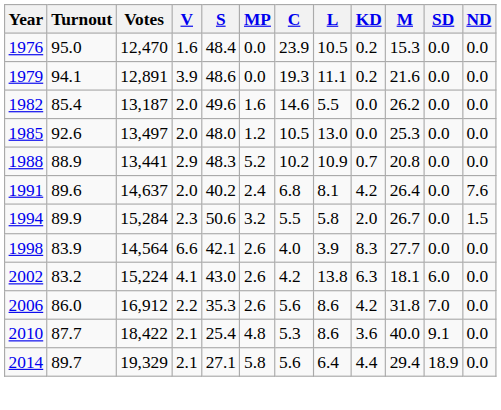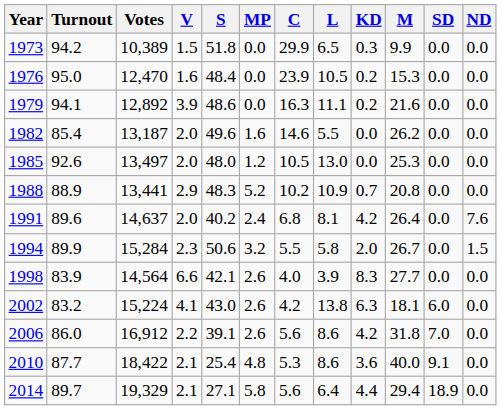 <table class="wikitable sortable" style="font-size: 95%;">
 <tr>
 <th>Year</th>
 <th>Turnout</th>
 <th>Votes</th>
 <th><a href='#'>V</a></th>
 <th><a href='#'>S</a></th>
 <th><a href='#'>MP</a></th>
 <th><a href='#'>C</a></th>
 <th><a href='#'>L</a></th>
 <th><a href='#'>KD</a></th>
 <th><a href='#'>M</a></th>
 <th><a href='#'>SD</a></th>
 <th><a href='#'>ND</a></th>
+</tr>
+<tr>
+<td><a href='#'>1973</a></td>
+<td>94.2</td>
+<td>10,389</td>
+<td>1.5</td>
+<td>51.8</td>
+<td>0.0</td>
+<td>29.9</td>
+<td>6.5</td>
+<td>0.3</td>
+<td>9.9</td>
+<td>0.0</td>
+<td>0.0</td>
 </tr>
 <tr>
 <td><a href='#'>1976</a></td>
 <td>95.0</td>
 <td>12,470</td>
 <td>1.6</td>
 <td>48.4</td>
 <td>0.0</td>
 <td>23.9</td>
 <td>10.5</td>
 <td>0.2</td>
 <td>15.3</td>
 <td>0.0</td>
 <td>0.0</td>
 </tr>
 <tr>
 <td><a href='#'>1979</a></td>
 <td>94.1</td>
-<td>12,891</td>
+<td>12,892</td>
 <td>3.9</td>
 <td>48.6</td>
 <td>0.0</td>
-<td>19.3</td>
+<td>16.3</td>
 <td>11.1</td>
 <td>0.2</td>
 <td>21.6</td>
 <td>0.0</td>
 <td>0.0</td>
 </tr>
 <tr>
 <td><a href='#'>1982</a></td>
 <td>85.4</td>
 <td>13,187</td>
 <td>2.0</td>
 <td>49.6</td>
 <td>1.6</td>
 <td>14.6</td>
 <td>5.5</td>
 <td>0.0</td>
 <td>26.2</td>
 <td>0.0</td>
 <td>0.0</td>
 </tr>
 <tr>
 <td><a href='#'>1985</a></td>
 <td>92.6</td>
 <td>13,497</td>
 <td>2.0</td>
 <td>48.0</td>
 <td>1.2</td>
 <td>10.5</td>
 <td>13.0</td>
 <td>0.0</td>
 <td>25.3</td>
 <td>0.0</td>
 <td>0.0</td>
 </tr>
 <tr>
 <td><a href='#'>1988</a></td>
 <td>88.9</td>
 <td>13,441</td>
 <td>2.9</td>
 <td>48.3</td>
 <td>5.2</td>
 <td>10.2</td>
 <td>10.9</td>
 <td>0.7</td>
 <td>20.8</td>
 <td>0.0</td>
 <td>0.0</td>
 </tr>
 <tr>
 <td><a href='#'>1991</a></td>
 <td>89.6</td>
 <td>14,637</td>
 <td>2.0</td>
 <td>40.2</td>
 <td>2.4</td>
 <td>6.8</td>
 <td>8.1</td>
 <td>4.2</td>
 <td>26.4</td>
 <td>0.0</td>
 <td>7.6</td>
 </tr>
 <tr>
 <td><a href='#'>1994</a></td>
 <td>89.9</td>
 <td>15,284</td>
 <td>2.3</td>
 <td>50.6</td>
 <td>3.2</td>
 <td>5.5</td>
 <td>5.8</td>
 <td>2.0</td>
 <td>26.7</td>
 <td>0.0</td>
 <td>1.5</td>
 </tr>
 <tr>
 <td><a href='#'>1998</a></td>
 <td>83.9</td>
 <td>14,564</td>
 <td>6.6</td>
 <td>42.1</td>
 <td>2.6</td>
 <td>4.0</td>
 <td>3.9</td>
 <td>8.3</td>
 <td>27.7</td>
 <td>0.0</td>
 <td>0.0</td>
 </tr>
 <tr>
 <td><a href='#'>2002</a></td>
 <td>83.2</td>
 <td>15,224</td>
 <td>4.1</td>
 <td>43.0</td>
 <td>2.6</td>
 <td>4.2</td>
 <td>13.8</td>
 <td>6.3</td>
 <td>18.1</td>
 <td>6.0</td>
 <td>0.0</td>
 </tr>
 <tr>
 <td><a href='#'>2006</a></td>
 <td>86.0</td>
 <td>16,912</td>
 <td>2.2</td>
-<td>35.3</td>
+<td>39.1</td>
 <td>2.6</td>
 <td>5.6</td>
 <td>8.6</td>
 <td>4.2</td>
 <td>31.8</td>
 <td>7.0</td>
 <td>0.0</td>
 </tr>
 <tr>
 <td><a href='#'>2010</a></td>
 <td>87.7</td>
 <td>18,422</td>
 <td>2.1</td>
 <td>25.4</td>
 <td>4.8</td>
 <td>5.3</td>
 <td>8.6</td>
 <td>3.6</td>
 <td>40.0</td>
 <td>9.1</td>
 <td>0.0</td>
 </tr>
 <tr>
 <td><a href='#'>2014</a></td>
 <td>89.7</td>
 <td>19,329</td>
 <td>2.1</td>
 <td>27.1</td>
 <td>5.8</td>
 <td>5.6</td>
 <td>6.4</td>
 <td>4.4</td>
 <td>29.4</td>
 <td>18.9</td>
 <td>0.0</td>
 </tr>
 </table>
